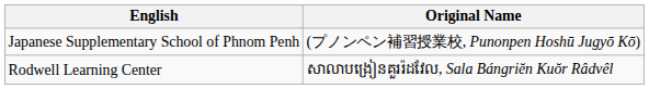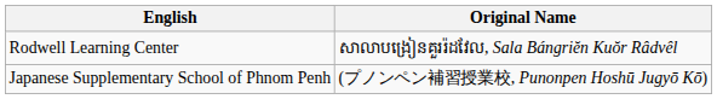 <table class="wikitable sortable" style="text-align:left">
 <tr>
 <th>English</th>
 <th>Original Name</th>
 </tr>
 <tr>
+<td>Rodwell Learning Center</td>
+<td>សាលាបង្រៀនគួររ៉ដវែល, <em>Sala Bángriĕn Kuŏr Râdvêl</em></td>
+</tr>
+<tr>
 <td>Japanese Supplementary School of Phnom Penh</td>
 <td>(プノンペン補習授業校, <em>Punonpen Hoshū Jugyō Kō</em>)</td>
 </tr>
-<tr>
-<td>Rodwell Learning Center</td>
-<td>សាលាបង្រៀនគួររ៉ដវែល, <em>Sala Bángriĕn Kuŏr Râdvêl</em></td>
-</tr>
 </table>
